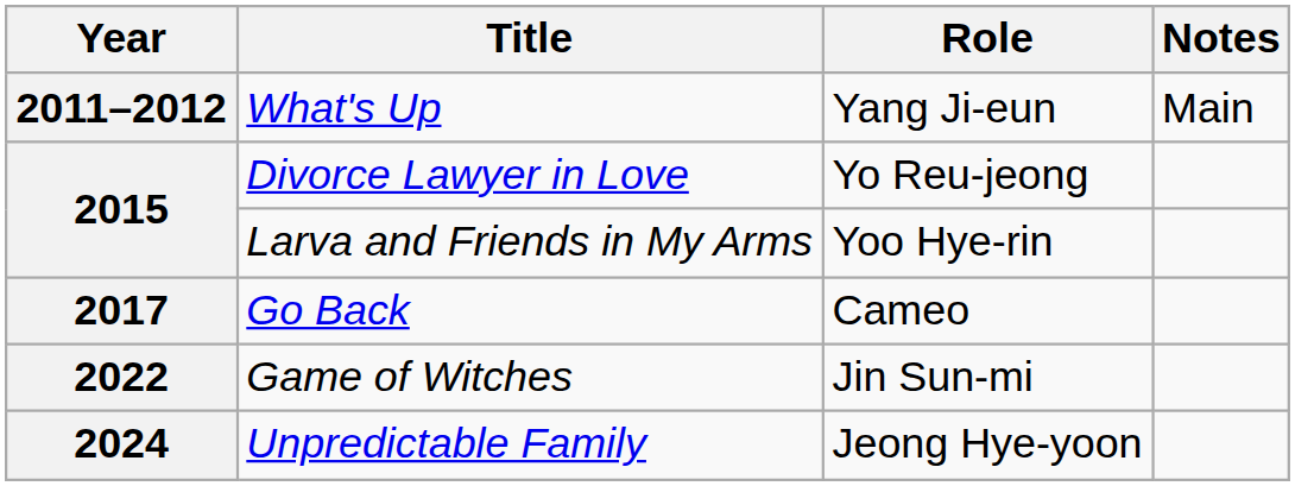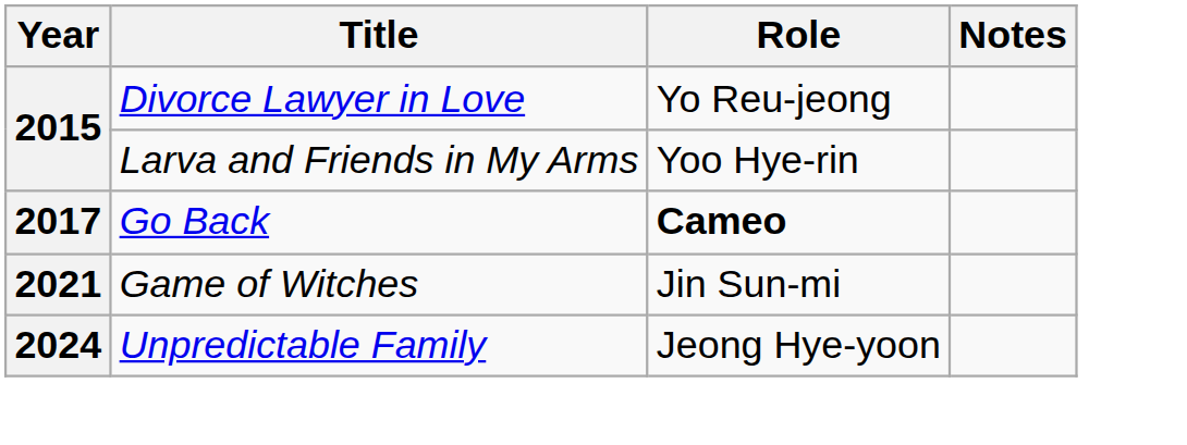 <table class="wikitable  plainrowheaders">
 <tr>
 <th scope="col">Year</th>
 <th scope="col">Title</th>
 <th scope="col">Role</th>
 <th scope="col">Notes</th>
-</tr>
-<tr>
-<th scope="row">2011–2012</th>
-<td><a href='#'><em>What's Up</em></a></td>
-<td>Yang Ji-eun</td>
-<td>Main</td>
 </tr>
 <tr>
 <th rowspan="2" scope="row">2015</th>
 <td><em><a href='#'>Divorce Lawyer in Love</a></em></td>
 <td>Yo Reu-jeong</td>
 <td></td>
 </tr>
 <tr>
 <td><em>Larva and Friends in My Arms</em></td>
 <td>Yoo Hye-rin</td>
 <td></td>
 </tr>
 <tr>
 <th scope="row">2017</th>
 <td><em><a href='#'>Go Back</a></em></td>
-<td>Cameo</td>
+<td><strong>Cameo</strong></td>
 <td></td>
 </tr>
 <tr>
-<th scope="row">2022</th>
+<th scope="row">2021</th>
 <td><em>Game of Witches</em></td>
 <td>Jin Sun-mi</td>
 <td></td>
 </tr>
 <tr>
 <th scope="row">2024</th>
 <td><em><a href='#'>Unpredictable Family</a></em></td>
 <td>Jeong Hye-yoon</td>
 <td></td>
 </tr>
 </table>
